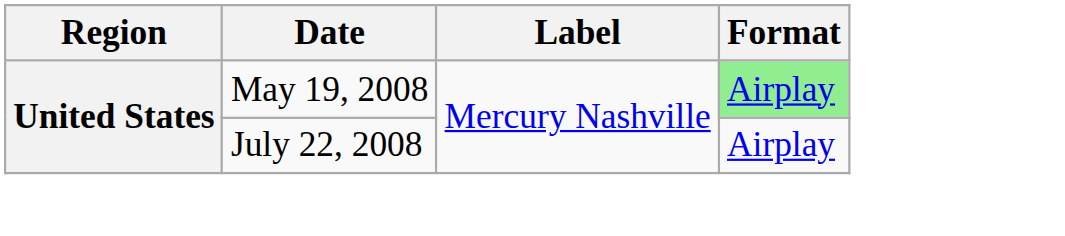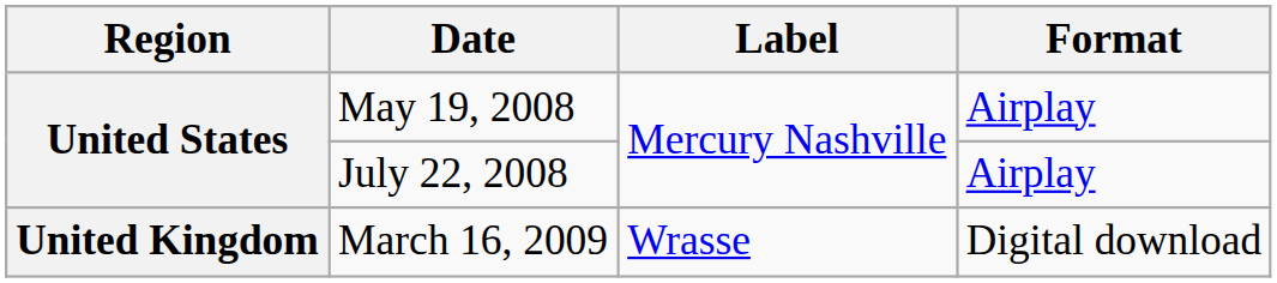 <table class="wikitable plainrowheaders">
 <tr>
 <th>Region</th>
 <th>Date</th>
 <th>Label</th>
 <th>Format</th>
 </tr>
 <tr>
 <th scope="row" rowspan="2">United States</th>
 <td>May 19, 2008</td>
 <td rowspan="2"><a href='#'>Mercury Nashville</a></td>
-<td style="background: lightgreen;"><a href='#'>Airplay</a></td>
+<td><a href='#'>Airplay</a></td>
 </tr>
 <tr>
 <td>July 22, 2008</td>
 <td><a href='#'>Airplay</a></td>
 </tr>
+<tr>
+<th scope="row">United Kingdom</th>
+<td>March 16, 2009</td>
+<td><a href='#'>Wrasse</a></td>
+<td>Digital download</td>
+</tr>
 </table>
